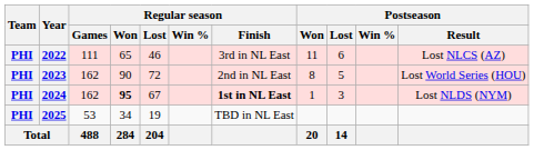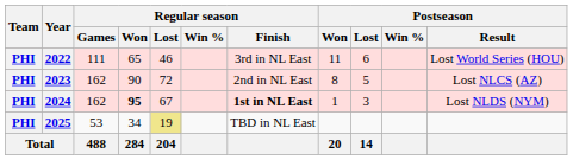 <table class="wikitable" style="font-size: 95%; text-align:center;">
 <tr>
 <th rowspan="2">Team</th>
 <th rowspan="2">Year</th>
 <th colspan="5">Regular season</th>
 <th colspan="4">Postseason</th>
 </tr>
 <tr>
 <th>Games</th>
 <th>Won</th>
 <th>Lost</th>
 <th>Win %</th>
 <th>Finish</th>
 <th>Won</th>
 <th>Lost</th>
 <th>Win %</th>
 <th>Result</th>
 </tr>
 <tr ! style="background:#fdd;">
 <th><a href='#'>PHI</a></th>
 <th><a href='#'>2022</a></th>
 <td>111</td>
 <td>65</td>
 <td>46</td>
 <td></td>
 <td>3rd in NL East</td>
 <td>11</td>
 <td>6</td>
 <td></td>
-<td>Lost <a href='#'>NLCS</a> (<a href='#'>AZ</a>)</td>
+<td>Lost <a href='#'>World Series</a> (<a href='#'>HOU</a>)</td>
 </tr>
 <tr ! style="background:#fdd;">
 <th><a href='#'>PHI</a></th>
 <th><a href='#'>2023</a></th>
 <td>162</td>
 <td>90</td>
 <td>72</td>
 <td></td>
 <td>2nd in NL East</td>
 <td>8</td>
 <td>5</td>
 <td></td>
-<td>Lost <a href='#'>World Series</a> (<a href='#'>HOU</a>)</td>
+<td>Lost <a href='#'>NLCS</a> (<a href='#'>AZ</a>)</td>
 </tr>
 <tr style="background:#fdd;" !>
 <th><a href='#'>PHI</a></th>
 <th><a href='#'>2024</a></th>
 <td>162</td>
 <td><strong>95</strong></td>
 <td>67</td>
 <td></td>
 <td><strong>1st in NL East</strong></td>
 <td>1</td>
 <td>3</td>
 <td></td>
 <td>Lost <a href='#'>NLDS</a> (<a href='#'>NYM</a>)</td>
 </tr>
 <tr>
 <th><a href='#'>PHI</a></th>
 <th><a href='#'>2025</a></th>
 <td>53</td>
 <td>34</td>
-<td>19</td>
+<td style="background: khaki;">19</td>
 <td></td>
 <td>TBD in NL East</td>
 <td></td>
 <td></td>
 <td></td>
 <td></td>
 </tr>
 <tr>
 <th colspan="2">Total</th>
 <th>488</th>
 <th>284</th>
 <th>204</th>
 <th></th>
 <th></th>
 <th>20</th>
 <th>14</th>
 <th></th>
 <th></th>
 </tr>
 </table>
